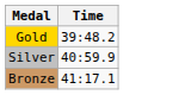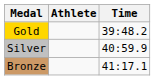 <table class="wikitable">
 <tr>
 <th>Medal</th>
+<th>Athlete</th>
 <th>Time</th>
 </tr>
 <tr>
 <td style="text-align:center;background-color:gold;">Gold</td>
+<td></td>
 <td>39:48.2</td>
 </tr>
 <tr>
 <td style="text-align:center;background-color:silver;">Silver</td>
+<td></td>
 <td>40:59.9</td>
 </tr>
 <tr>
 <td style="text-align:center;background-color:#CC9966;">Bronze</td>
+<td></td>
 <td>41:17.1</td>
 </tr>
 </table>
